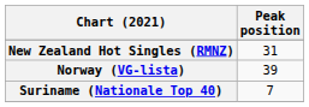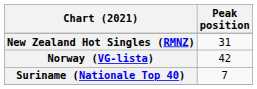 <table class="wikitable sortable plainrowheaders" style="text-align:center">
 <tr>
 <th scope="col">Chart (2021)</th>
 <th scope="col">Peak<br>position</th>
 </tr>
 <tr>
 </tr>
 <tr>
 </tr>
 <tr>
 </tr>
 <tr>
 <th scope="row">New Zealand Hot Singles (<a href='#'>RMNZ</a>)</th>
 <td>31</td>
 </tr>
 <tr>
 <th scope="row">Norway (<a href='#'>VG-lista</a>)</th>
-<td>39</td>
+<td>42</td>
 </tr>
 <tr>
 <th scope="row">Suriname (<a href='#'>Nationale Top 40</a>)</th>
 <td>7</td>
 </tr>
 <tr>
 </tr>
 </table>
